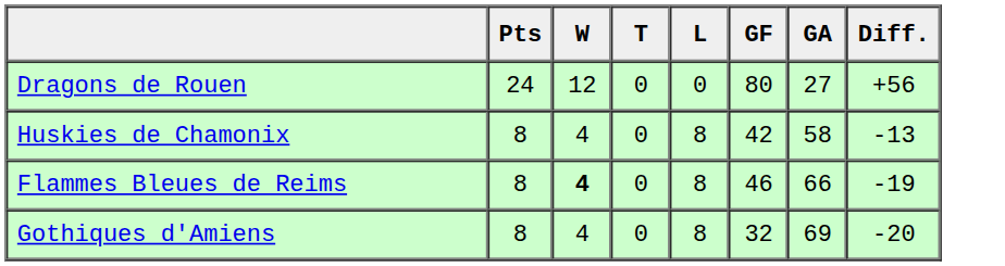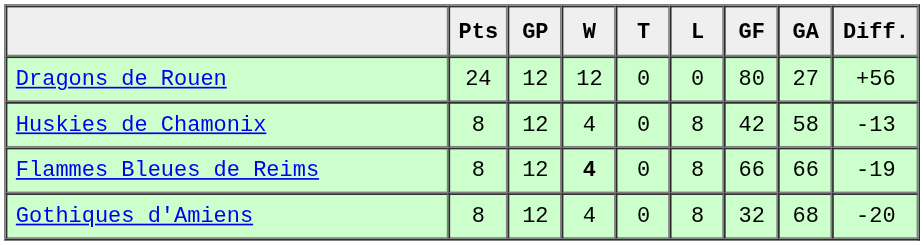 <table border=1 cellpadding=5 cellspacing=0>
 <tr>
 <th bgcolor="#efefef" width="250">　</th>
 <th bgcolor="#efefef" width="20">Pts</th>
+<th bgcolor="#efefef" width="20">GP</th>
 <th bgcolor="#efefef" width="20">W</th>
 <th bgcolor="#efefef" width="20">T</th>
 <th bgcolor="#efefef" width="20">L</th>
 <th bgcolor="#efefef" width="20">GF</th>
 <th bgcolor="#efefef" width="20">GA</th>
 <th bgcolor="#efefef" width="20">Diff.</th>
 </tr>
 <tr align=center bgcolor="#ccffcc">
 <td align=left><a href='#'>Dragons de Rouen</a></td>
 <td>24</td>
 <td>12</td>
+<td>12</td>
 <td>0</td>
 <td>0</td>
 <td>80</td>
 <td>27</td>
 <td>+56</td>
 </tr>
 <tr align=center bgcolor="#ccffcc">
 <td align=left><a href='#'>Huskies de Chamonix</a></td>
 <td>8</td>
+<td>12</td>
 <td>4</td>
 <td>0</td>
 <td>8</td>
 <td>42</td>
 <td>58</td>
 <td>-13</td>
 </tr>
 <tr align=center bgcolor="#ccffcc">
 <td align=left><a href='#'>Flammes Bleues de Reims</a></td>
 <td>8</td>
+<td>12</td>
 <td><strong>4</strong></td>
 <td>0</td>
 <td>8</td>
-<td>46</td>
+<td>66</td>
 <td>66</td>
 <td>-19</td>
 </tr>
 <tr align=center bgcolor="#ccffcc">
 <td align=left><a href='#'>Gothiques d'Amiens</a></td>
 <td>8</td>
+<td>12</td>
 <td>4</td>
 <td>0</td>
 <td>8</td>
 <td>32</td>
-<td>69</td>
+<td>68</td>
 <td>-20</td>
 </tr>
 </table>
